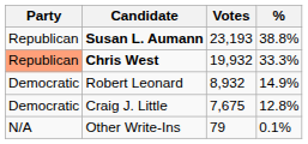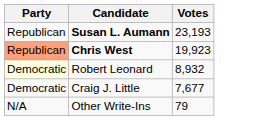 <table class="wikitable">
 <tr>
 <th>Party</th>
 <th>Candidate</th>
 <th>Votes</th>
-<th>%</th>
 </tr>
 <tr>
 <td>Republican</td>
 <td><strong>Susan L. Aumann</strong></td>
 <td>23,193</td>
-<td>38.8%</td>
 </tr>
 <tr>
 <td style="background: lightsalmon;">Republican</td>
 <td><strong>Chris West</strong></td>
-<td>19,932</td>
-<td>33.3%</td>
+<td>19,923</td>
 </tr>
 <tr>
-<td>Democratic</td>
+<td style="background: lightyellow;">Democratic</td>
 <td>Robert Leonard</td>
 <td>8,932</td>
-<td>14.9%</td>
 </tr>
 <tr>
 <td>Democratic</td>
 <td>Craig J. Little</td>
-<td>7,675</td>
-<td>12.8%</td>
+<td>7,677</td>
 </tr>
 <tr>
 <td>N/A</td>
 <td>Other Write-Ins</td>
 <td>79</td>
-<td>0.1%</td>
 </tr>
 </table>
